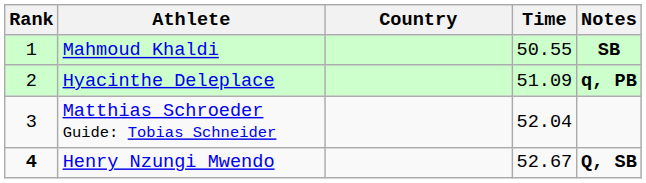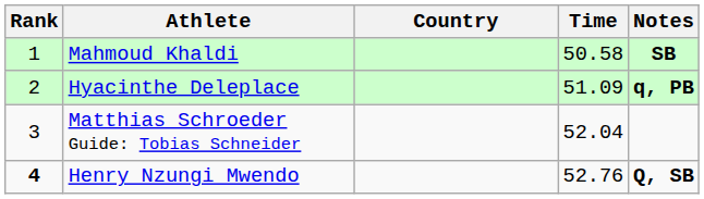 <table class="wikitable sortable" style="text-align:center">
 <tr>
 <th>Rank</th>
 <th style="width:180px">Athlete</th>
 <th style="width:125px">Country</th>
 <th>Time</th>
 <th>Notes</th>
 </tr>
 <tr style="background:#cfc;">
 <td>1</td>
 <td style="text-align:left;"><a href='#'>Mahmoud Khaldi</a></td>
 <td style="text-align:left;"></td>
-<td>50.55</td>
+<td>50.58</td>
 <td><strong>SB</strong></td>
 </tr>
 <tr style="background:#cfc;">
 <td>2</td>
 <td style="text-align:left;"><a href='#'>Hyacinthe Deleplace</a></td>
 <td style="text-align:left;"></td>
 <td>51.09</td>
 <td><strong>q, PB</strong></td>
 </tr>
 <tr>
 <td>3</td>
 <td style="text-align:left;"><a href='#'>Matthias Schroeder</a><br><small>Guide: <a href='#'>Tobias Schneider</a></small></td>
 <td style="text-align:left;"></td>
 <td>52.04</td>
 <td></td>
 </tr>
 <tr>
 <td><strong>4</strong></td>
 <td style="text-align:left;"><a href='#'>Henry Nzungi Mwendo</a></td>
 <td style="text-align:left;"></td>
-<td>52.67</td>
+<td>52.76</td>
 <td><strong>Q, SB</strong></td>
 </tr>
 </table>
